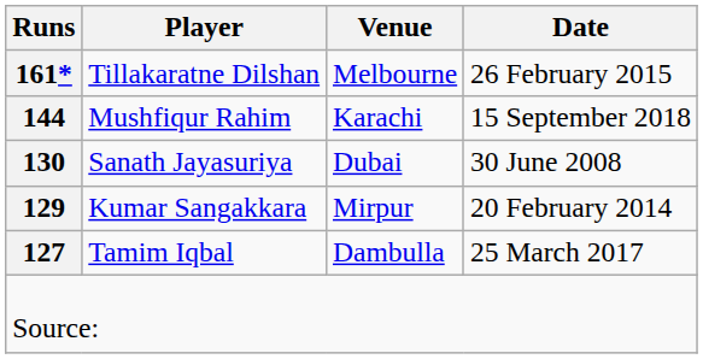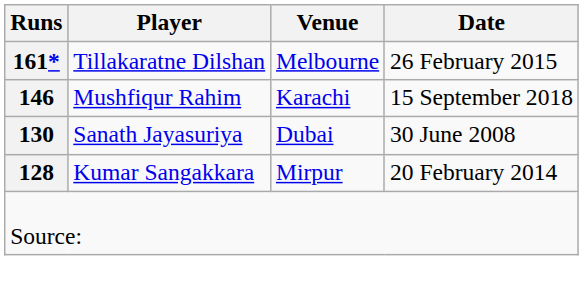 <table class="wikitable">
 <tr>
 <th align="center"><strong>Runs</strong></th>
 <th align="center"><strong>Player</strong></th>
 <th align="center"><strong>Venue</strong></th>
 <th align="center"><strong>Date</strong></th>
 </tr>
 <tr>
 <th>161<a href='#'>*</a></th>
 <td> <a href='#'>Tillakaratne Dilshan</a></td>
 <td><a href='#'>Melbourne</a></td>
 <td>26 February 2015</td>
 </tr>
 <tr>
-<th>144</th>
+<th>146</th>
 <td> <a href='#'>Mushfiqur Rahim</a></td>
 <td><a href='#'>Karachi</a></td>
 <td>15 September 2018</td>
 </tr>
 <tr>
 <th>130</th>
 <td> <a href='#'>Sanath Jayasuriya</a></td>
 <td><a href='#'>Dubai</a></td>
 <td>30 June 2008</td>
 </tr>
 <tr>
-<th>129</th>
+<th>128</th>
 <td> <a href='#'>Kumar Sangakkara</a></td>
 <td><a href='#'>Mirpur</a></td>
 <td>20 February 2014</td>
 </tr>
 <tr>
-<th>127</th>
-<td> <a href='#'>Tamim Iqbal</a></td>
-<td><a href='#'>Dambulla</a></td>
-<td>25 March 2017</td>
-</tr>
-<tr>
 <td colspan="4"><br>Source:</td>
 </tr>
 </table>
